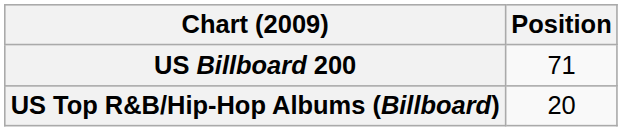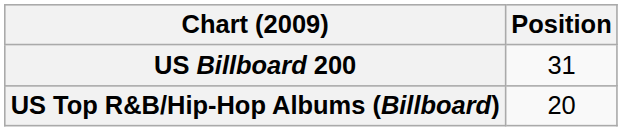 <table class="wikitable sortable plainrowheaders" style="text-align:center">
 <tr>
 <th scope="col">Chart (2009)</th>
 <th scope="col">Position</th>
 </tr>
 <tr>
 <th scope="row">US <em>Billboard</em> 200</th>
-<td>71</td>
+<td>31</td>
 </tr>
 <tr>
 <th scope="row">US Top R&B/Hip-Hop Albums (<em>Billboard</em>)</th>
 <td>20</td>
 </tr>
 </table>
